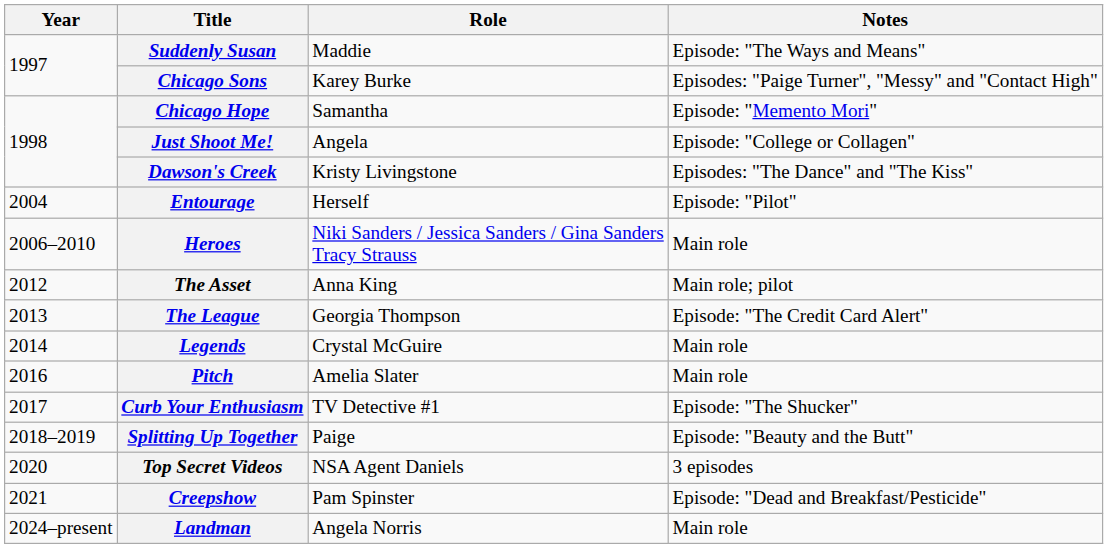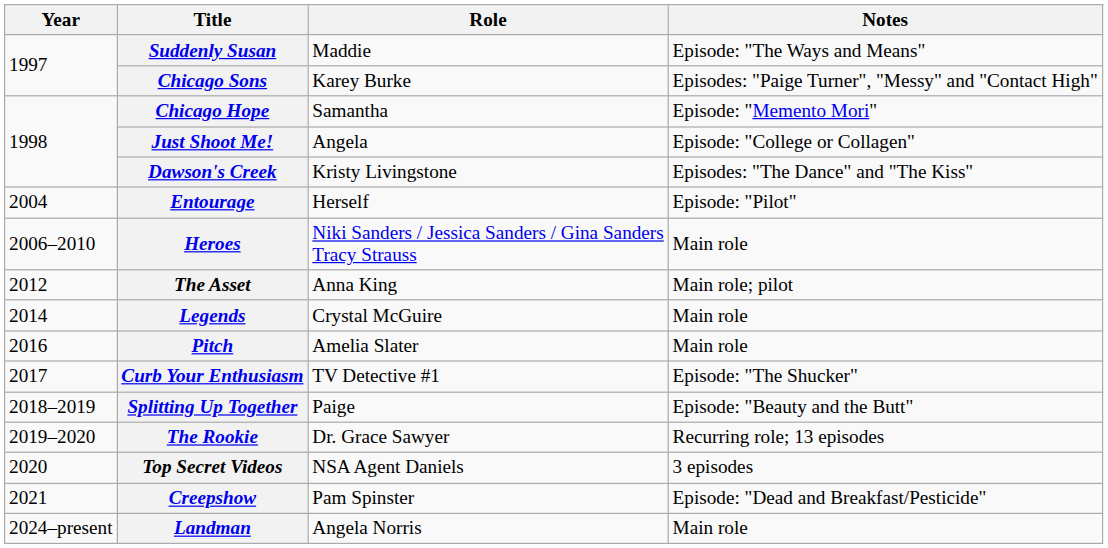 <table class="wikitable sortable plainrowheaders">
 <tr>
 <th scope="col">Year</th>
 <th scope="col">Title</th>
 <th scope="col" class="unsortable">Role</th>
 <th scope="col" class="unsortable">Notes</th>
 </tr>
 <tr>
 <td rowspan="2">1997</td>
 <th scope="row"><em><a href='#'>Suddenly Susan</a></em></th>
 <td>Maddie</td>
 <td>Episode: "The Ways and Means"</td>
 </tr>
 <tr>
 <th scope="row"><em><a href='#'>Chicago Sons</a></em></th>
 <td>Karey Burke</td>
 <td>Episodes: "Paige Turner", "Messy" and "Contact High"</td>
 </tr>
 <tr>
 <td rowspan="3">1998</td>
 <th scope="row"><em><a href='#'>Chicago Hope</a></em></th>
 <td>Samantha</td>
 <td>Episode: "<a href='#'>Memento Mori</a>"</td>
 </tr>
 <tr>
 <th scope="row"><em><a href='#'>Just Shoot Me!</a></em></th>
 <td>Angela</td>
 <td>Episode: "College or Collagen"</td>
 </tr>
 <tr>
 <th scope="row"><em><a href='#'>Dawson's Creek</a></em></th>
 <td>Kristy Livingstone</td>
 <td>Episodes: "The Dance" and "The Kiss"</td>
 </tr>
 <tr>
 <td>2004</td>
 <th scope="row"><em><a href='#'>Entourage</a></em></th>
 <td>Herself</td>
 <td>Episode: "Pilot"</td>
 </tr>
 <tr>
 <td>2006–2010</td>
 <th scope="row"><em><a href='#'>Heroes</a></em></th>
 <td><a href='#'>Niki Sanders / Jessica Sanders / Gina Sanders</a><br><a href='#'>Tracy Strauss</a></td>
 <td>Main role</td>
 </tr>
 <tr>
 <td>2012</td>
 <th scope="row"><em>The Asset</em></th>
 <td>Anna King</td>
 <td>Main role; pilot</td>
 </tr>
 <tr>
-<td>2013</td>
-<th scope="row"><em><a href='#'>The League</a></em></th>
-<td>Georgia Thompson</td>
-<td>Episode: "The Credit Card Alert"</td>
-</tr>
-<tr>
 <td>2014</td>
 <th scope="row"><em><a href='#'>Legends</a></em></th>
 <td>Crystal McGuire</td>
 <td>Main role</td>
 </tr>
 <tr>
 <td>2016</td>
 <th scope="row"><em><a href='#'>Pitch</a></em></th>
 <td>Amelia Slater</td>
 <td>Main role</td>
 </tr>
 <tr>
 <td>2017</td>
 <th scope="row"><em><a href='#'>Curb Your Enthusiasm</a></em></th>
 <td>TV Detective #1</td>
 <td>Episode: "The Shucker"</td>
 </tr>
 <tr>
 <td>2018–2019</td>
 <th scope="row"><em><a href='#'>Splitting Up Together</a></em></th>
 <td>Paige</td>
 <td>Episode: "Beauty and the Butt"</td>
 </tr>
 <tr>
+<td>2019–2020</td>
+<th scope="row"><a href='#'><em>The Rookie</em></a></th>
+<td>Dr. Grace Sawyer</td>
+<td>Recurring role; 13 episodes</td>
+</tr>
+<tr>
 <td>2020</td>
 <th scope="row"><em>Top Secret Videos</em></th>
 <td>NSA Agent Daniels</td>
 <td>3 episodes</td>
 </tr>
 <tr>
 <td>2021</td>
 <th scope="row"><em><a href='#'>Creepshow</a></em></th>
 <td>Pam Spinster</td>
 <td>Episode: "Dead and Breakfast/Pesticide"</td>
 </tr>
 <tr>
 <td>2024–present</td>
 <th scope="row"><em><a href='#'>Landman</a></em></th>
 <td>Angela Norris</td>
 <td>Main role</td>
 </tr>
 </table>
